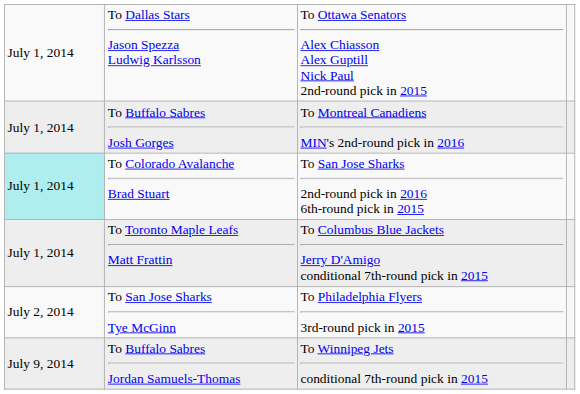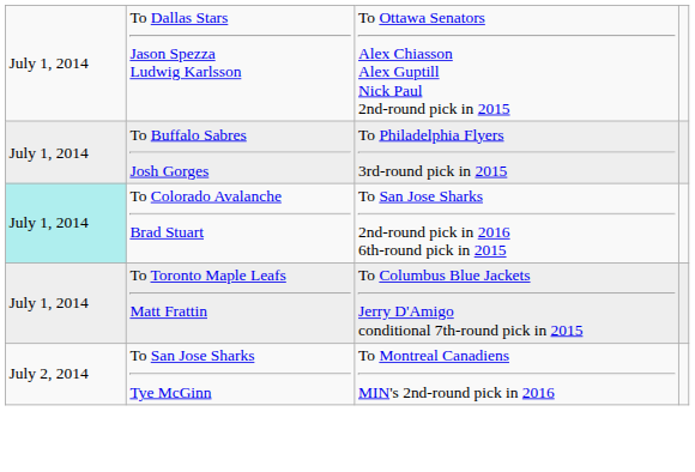 <table class="wikitable" style="border:1px solid #999999; width:680px;">
 <tr>
 <td>July 1, 2014</td>
 <td valign="top">To <a href='#'>Dallas Stars</a><hr><a href='#'>Jason Spezza</a><br><a href='#'>Ludwig Karlsson</a></td>
 <td valign="top">To <a href='#'>Ottawa Senators</a><hr><a href='#'>Alex Chiasson</a><br><a href='#'>Alex Guptill</a><br><a href='#'>Nick Paul</a><br>2nd-round pick in <a href='#'>2015</a></td>
 <td></td>
 </tr>
 <tr bgcolor="eeeeee">
 <td>July 1, 2014</td>
 <td valign="top">To <a href='#'>Buffalo Sabres</a><hr><a href='#'>Josh Gorges</a></td>
-<td valign="top">To <a href='#'>Montreal Canadiens</a><hr><a href='#'>MIN</a>'s 2nd-round pick in <a href='#'>2016</a></td>
+<td valign="top">To <a href='#'>Philadelphia Flyers</a><hr>3rd-round pick in <a href='#'>2015</a></td>
 <td></td>
 </tr>
 <tr>
 <td style="background: paleturquoise;">July 1, 2014</td>
 <td valign="top">To <a href='#'>Colorado Avalanche</a><hr><a href='#'>Brad Stuart</a></td>
 <td valign="top">To <a href='#'>San Jose Sharks</a><hr>2nd-round pick in <a href='#'>2016</a><br>6th-round pick in <a href='#'>2015</a></td>
 <td></td>
 </tr>
 <tr bgcolor="eeeeee">
 <td>July 1, 2014</td>
 <td valign="top">To <a href='#'>Toronto Maple Leafs</a><hr><a href='#'>Matt Frattin</a></td>
 <td valign="top">To <a href='#'>Columbus Blue Jackets</a><hr><a href='#'>Jerry D'Amigo</a><br>conditional 7th-round pick in <a href='#'>2015</a></td>
 <td></td>
 </tr>
 <tr>
 <td>July 2, 2014</td>
 <td valign="top">To <a href='#'>San Jose Sharks</a><hr><a href='#'>Tye McGinn</a></td>
-<td valign="top">To <a href='#'>Philadelphia Flyers</a><hr>3rd-round pick in <a href='#'>2015</a></td>
-<td></td>
-</tr>
-<tr bgcolor="eeeeee">
-<td>July 9, 2014</td>
-<td valign="top">To <a href='#'>Buffalo Sabres</a><hr><a href='#'>Jordan Samuels-Thomas</a></td>
-<td valign="top">To <a href='#'>Winnipeg Jets</a><hr>conditional 7th-round pick in <a href='#'>2015</a></td>
+<td valign="top">To <a href='#'>Montreal Canadiens</a><hr><a href='#'>MIN</a>'s 2nd-round pick in <a href='#'>2016</a></td>
 <td></td>
 </tr>
 </table>
